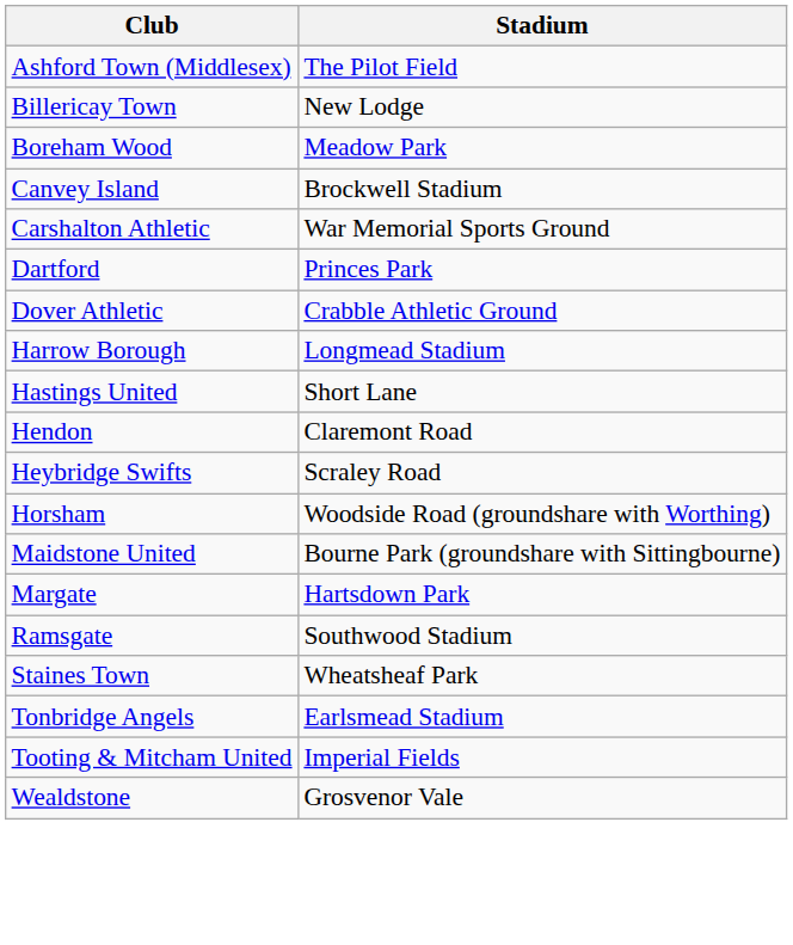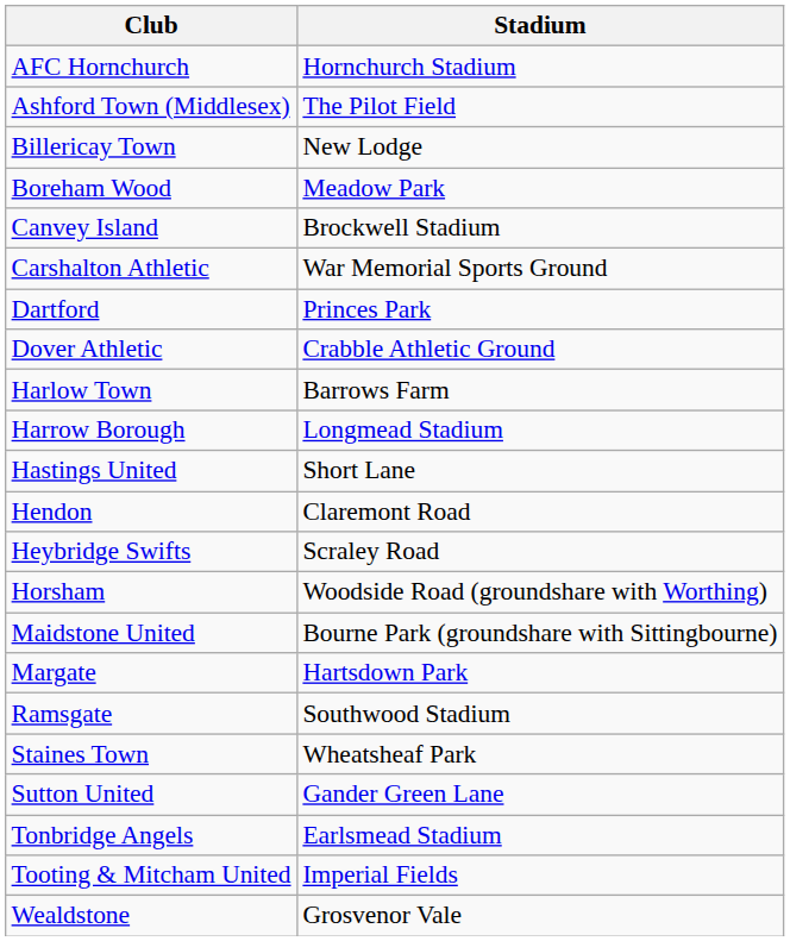 <table class="wikitable sortable">
 <tr>
 <th>Club</th>
 <th>Stadium</th>
+</tr>
+<tr>
+<td><a href='#'>AFC Hornchurch</a></td>
+<td><a href='#'>Hornchurch Stadium</a></td>
 </tr>
 <tr>
 <td><a href='#'>Ashford Town (Middlesex)</a></td>
 <td><a href='#'>The Pilot Field</a></td>
 </tr>
 <tr>
 <td><a href='#'>Billericay Town</a></td>
 <td>New Lodge</td>
 </tr>
 <tr>
 <td><a href='#'>Boreham Wood</a></td>
 <td><a href='#'>Meadow Park</a></td>
 </tr>
 <tr>
 <td><a href='#'>Canvey Island</a></td>
 <td>Brockwell Stadium</td>
 </tr>
 <tr>
 <td><a href='#'>Carshalton Athletic</a></td>
 <td>War Memorial Sports Ground</td>
 </tr>
 <tr>
 <td><a href='#'>Dartford</a></td>
 <td><a href='#'>Princes Park</a></td>
 </tr>
 <tr>
 <td><a href='#'>Dover Athletic</a></td>
 <td><a href='#'>Crabble Athletic Ground</a></td>
+</tr>
+<tr>
+<td><a href='#'>Harlow Town</a></td>
+<td>Barrows Farm</td>
 </tr>
 <tr>
 <td><a href='#'>Harrow Borough</a></td>
 <td><a href='#'>Longmead Stadium</a></td>
 </tr>
 <tr>
 <td><a href='#'>Hastings United</a></td>
 <td>Short Lane</td>
 </tr>
 <tr>
 <td><a href='#'>Hendon</a></td>
 <td>Claremont Road</td>
 </tr>
 <tr>
 <td><a href='#'>Heybridge Swifts</a></td>
 <td>Scraley Road</td>
 </tr>
 <tr>
 <td><a href='#'>Horsham</a></td>
 <td>Woodside Road (groundshare with <a href='#'>Worthing</a>)</td>
 </tr>
 <tr>
 <td><a href='#'>Maidstone United</a></td>
 <td>Bourne Park (groundshare with Sittingbourne)</td>
 </tr>
 <tr>
 <td><a href='#'>Margate</a></td>
 <td><a href='#'>Hartsdown Park</a></td>
 </tr>
 <tr>
 <td><a href='#'>Ramsgate</a></td>
 <td>Southwood Stadium</td>
 </tr>
 <tr>
 <td><a href='#'>Staines Town</a></td>
 <td>Wheatsheaf Park</td>
 </tr>
 <tr>
+<td><a href='#'>Sutton United</a></td>
+<td><a href='#'>Gander Green Lane</a></td>
+</tr>
+<tr>
 <td><a href='#'>Tonbridge Angels</a></td>
 <td><a href='#'>Earlsmead Stadium</a></td>
 </tr>
 <tr>
 <td><a href='#'>Tooting & Mitcham United</a></td>
 <td><a href='#'>Imperial Fields</a></td>
 </tr>
 <tr>
 <td><a href='#'>Wealdstone</a></td>
 <td>Grosvenor Vale</td>
 </tr>
 </table>
